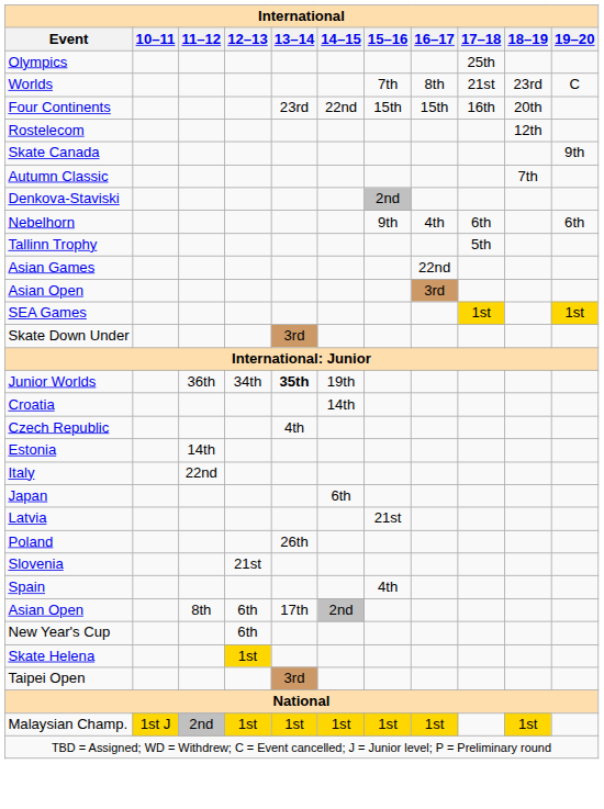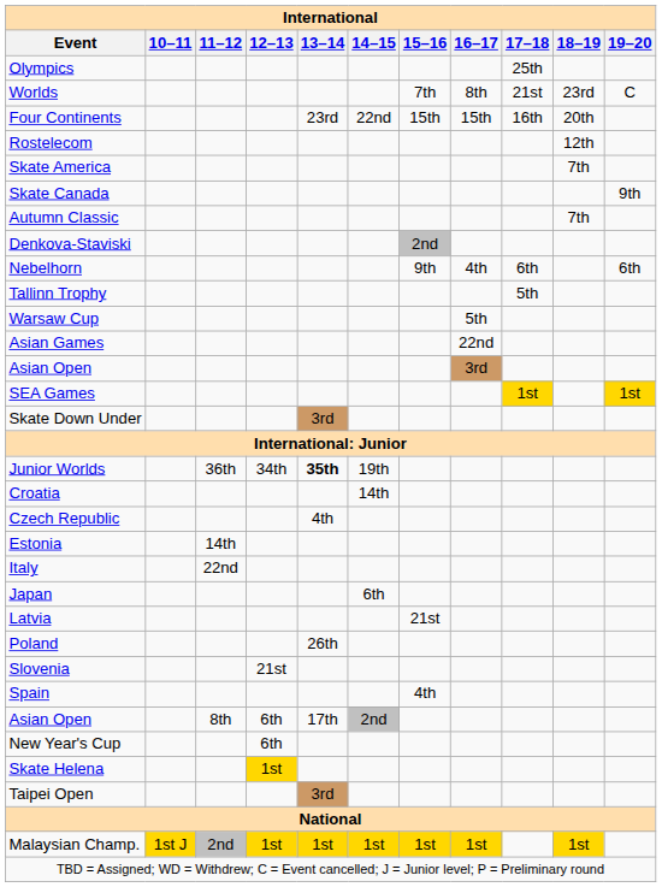 <table class="wikitable" style="text-align:center">
 <tr>
 <th colspan="11" style="background-color: #ffdead; " align="center">International</th>
 </tr>
 <tr>
 <th>Event</th>
 <th><a href='#'>10–11</a></th>
 <th><a href='#'>11–12</a></th>
 <th><a href='#'>12–13</a></th>
 <th><a href='#'>13–14</a></th>
 <th><a href='#'>14–15</a></th>
 <th><a href='#'>15–16</a></th>
 <th><a href='#'>16–17</a></th>
 <th><a href='#'>17–18</a></th>
 <th><a href='#'>18–19</a></th>
 <th><a href='#'>19–20</a></th>
 </tr>
 <tr>
 <td align=left><a href='#'>Olympics</a></td>
 <td></td>
 <td></td>
 <td></td>
 <td></td>
 <td></td>
 <td></td>
 <td></td>
 <td>25th</td>
 <td></td>
 <td></td>
 </tr>
 <tr>
 <td align=left><a href='#'>Worlds</a></td>
 <td></td>
 <td></td>
 <td></td>
 <td></td>
 <td></td>
 <td>7th</td>
 <td>8th</td>
 <td>21st</td>
 <td>23rd</td>
 <td>C</td>
 </tr>
 <tr>
 <td align=left><a href='#'>Four Continents</a></td>
 <td></td>
 <td></td>
 <td></td>
 <td>23rd</td>
 <td>22nd</td>
 <td>15th</td>
 <td>15th</td>
 <td>16th</td>
 <td>20th</td>
 <td></td>
 </tr>
 <tr>
 <td align=left> <a href='#'>Rostelecom</a></td>
 <td></td>
 <td></td>
 <td></td>
 <td></td>
 <td></td>
 <td></td>
 <td></td>
 <td></td>
 <td>12th</td>
 <td></td>
 </tr>
 <tr>
+<td align=left> <a href='#'>Skate America</a></td>
+<td></td>
+<td></td>
+<td></td>
+<td></td>
+<td></td>
+<td></td>
+<td></td>
+<td></td>
+<td>7th</td>
+<td></td>
+</tr>
+<tr>
 <td align=left> <a href='#'>Skate Canada</a></td>
 <td></td>
 <td></td>
 <td></td>
 <td></td>
 <td></td>
 <td></td>
 <td></td>
 <td></td>
 <td></td>
 <td>9th</td>
 </tr>
 <tr>
 <td align=left> <a href='#'>Autumn Classic</a></td>
 <td></td>
 <td></td>
 <td></td>
 <td></td>
 <td></td>
 <td></td>
 <td></td>
 <td></td>
 <td>7th</td>
 <td></td>
 </tr>
 <tr>
 <td align=left> <a href='#'>Denkova-Staviski</a></td>
 <td></td>
 <td></td>
 <td></td>
 <td></td>
 <td></td>
 <td bgcolor=silver>2nd</td>
 <td></td>
 <td></td>
 <td></td>
 <td></td>
 </tr>
 <tr>
 <td align=left> <a href='#'>Nebelhorn</a></td>
 <td></td>
 <td></td>
 <td></td>
 <td></td>
 <td></td>
 <td>9th</td>
 <td>4th</td>
 <td>6th</td>
 <td></td>
 <td>6th</td>
 </tr>
 <tr>
 <td align=left> <a href='#'>Tallinn Trophy</a></td>
 <td></td>
 <td></td>
 <td></td>
 <td></td>
 <td></td>
 <td></td>
 <td></td>
 <td>5th</td>
+<td></td>
+<td></td>
+</tr>
+<tr>
+<td align=left> <a href='#'>Warsaw Cup</a></td>
+<td></td>
+<td></td>
+<td></td>
+<td></td>
+<td></td>
+<td></td>
+<td>5th</td>
+<td></td>
 <td></td>
 <td></td>
 </tr>
 <tr>
 <td align=left><a href='#'>Asian Games</a></td>
 <td></td>
 <td></td>
 <td></td>
 <td></td>
 <td></td>
 <td></td>
 <td>22nd</td>
 <td></td>
 <td></td>
 <td></td>
 </tr>
 <tr>
 <td align=left><a href='#'>Asian Open</a></td>
 <td></td>
 <td></td>
 <td></td>
 <td></td>
 <td></td>
 <td></td>
 <td bgcolor=cc9966>3rd</td>
 <td></td>
 <td></td>
 <td></td>
 </tr>
 <tr>
 <td align=left><a href='#'>SEA Games</a></td>
 <td></td>
 <td></td>
 <td></td>
 <td></td>
 <td></td>
 <td></td>
 <td></td>
 <td bgcolor=gold>1st</td>
 <td></td>
 <td bgcolor=gold>1st</td>
 </tr>
 <tr>
 <td align=left>Skate Down Under</td>
 <td></td>
 <td></td>
 <td></td>
 <td bgcolor=cc9966>3rd</td>
 <td></td>
 <td></td>
 <td></td>
 <td></td>
 <td></td>
 <td></td>
 </tr>
 <tr>
 <th colspan="11" style="background-color: #ffdead; " align="center">International: Junior</th>
 </tr>
 <tr>
 <td align=left><a href='#'>Junior Worlds</a></td>
 <td></td>
 <td>36th</td>
 <td>34th</td>
 <td><strong>35th</strong></td>
 <td>19th</td>
 <td></td>
 <td></td>
 <td></td>
 <td></td>
 <td></td>
 </tr>
 <tr>
 <td align=left> <a href='#'>Croatia</a></td>
 <td></td>
 <td></td>
 <td></td>
 <td></td>
 <td>14th</td>
 <td></td>
 <td></td>
 <td></td>
 <td></td>
 <td></td>
 </tr>
 <tr>
 <td align=left> <a href='#'>Czech Republic</a></td>
 <td></td>
 <td></td>
 <td></td>
 <td>4th</td>
 <td></td>
 <td></td>
 <td></td>
 <td></td>
 <td></td>
 <td></td>
 </tr>
 <tr>
 <td align=left> <a href='#'>Estonia</a></td>
 <td></td>
 <td>14th</td>
 <td></td>
 <td></td>
 <td></td>
 <td></td>
 <td></td>
 <td></td>
 <td></td>
 <td></td>
 </tr>
 <tr>
 <td align=left> <a href='#'>Italy</a></td>
 <td></td>
 <td>22nd</td>
 <td></td>
 <td></td>
 <td></td>
 <td></td>
 <td></td>
 <td></td>
 <td></td>
 <td></td>
 </tr>
 <tr>
 <td align=left> <a href='#'>Japan</a></td>
 <td></td>
 <td></td>
 <td></td>
 <td></td>
 <td>6th</td>
 <td></td>
 <td></td>
 <td></td>
 <td></td>
 <td></td>
 </tr>
 <tr>
 <td align=left> <a href='#'>Latvia</a></td>
 <td></td>
 <td></td>
 <td></td>
 <td></td>
 <td></td>
 <td>21st</td>
 <td></td>
 <td></td>
 <td></td>
 <td></td>
 </tr>
 <tr>
 <td align=left> <a href='#'>Poland</a></td>
 <td></td>
 <td></td>
 <td></td>
 <td>26th</td>
 <td></td>
 <td></td>
 <td></td>
 <td></td>
 <td></td>
 <td></td>
 </tr>
 <tr>
 <td align=left> <a href='#'>Slovenia</a></td>
 <td></td>
 <td></td>
 <td>21st</td>
 <td></td>
 <td></td>
 <td></td>
 <td></td>
 <td></td>
 <td></td>
 <td></td>
 </tr>
 <tr>
 <td align=left> <a href='#'>Spain</a></td>
 <td></td>
 <td></td>
 <td></td>
 <td></td>
 <td></td>
 <td>4th</td>
 <td></td>
 <td></td>
 <td></td>
 <td></td>
 </tr>
 <tr>
 <td align=left><a href='#'>Asian Open</a></td>
 <td></td>
 <td>8th</td>
 <td>6th</td>
 <td>17th</td>
 <td bgcolor=silver>2nd</td>
 <td></td>
 <td></td>
 <td></td>
 <td></td>
 <td></td>
 </tr>
 <tr>
 <td align=left>New Year's Cup</td>
 <td></td>
 <td></td>
 <td>6th</td>
 <td></td>
 <td></td>
 <td></td>
 <td></td>
 <td></td>
 <td></td>
 <td></td>
 </tr>
 <tr>
 <td align=left><a href='#'>Skate Helena</a></td>
 <td></td>
 <td></td>
 <td bgcolor=gold>1st</td>
 <td></td>
 <td></td>
 <td></td>
 <td></td>
 <td></td>
 <td></td>
 <td></td>
 </tr>
 <tr>
 <td align=left>Taipei Open</td>
 <td></td>
 <td></td>
 <td></td>
 <td bgcolor=cc9966>3rd</td>
 <td></td>
 <td></td>
 <td></td>
 <td></td>
 <td></td>
 <td></td>
 </tr>
 <tr>
 <th colspan="11" style="background-color: #ffdead; " align="center">National</th>
 </tr>
 <tr>
 <td align=left>Malaysian Champ.</td>
 <td bgcolor=gold>1st J</td>
 <td bgcolor=silver>2nd</td>
 <td bgcolor=gold>1st</td>
 <td bgcolor=gold>1st</td>
 <td bgcolor=gold>1st</td>
 <td bgcolor=gold>1st</td>
 <td bgcolor=gold>1st</td>
 <td></td>
 <td bgcolor=gold>1st</td>
 <td></td>
 </tr>
 <tr>
 <td colspan="11" align="center"><small> TBD = Assigned; WD = Withdrew; C = Event cancelled; J = Junior level; P = Preliminary round </small></td>
 </tr>
 </table>
